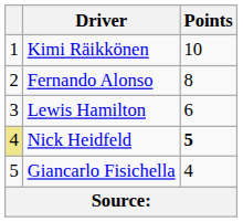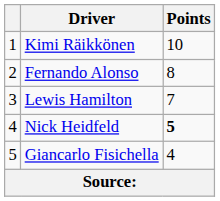 <table class="wikitable" style="font-size: 85%;">
 <tr>
 <th></th>
 <th>Driver</th>
 <th>Points</th>
 </tr>
 <tr>
 <td align="center">1</td>
 <td> <a href='#'>Kimi Räikkönen</a></td>
 <td>10</td>
 </tr>
 <tr>
 <td align="center">2</td>
 <td> <a href='#'>Fernando Alonso</a></td>
 <td>8</td>
 </tr>
 <tr>
 <td align="center">3</td>
 <td> <a href='#'>Lewis Hamilton</a></td>
-<td>6</td>
+<td>7</td>
 </tr>
 <tr>
-<td align="center" style="background: khaki;">4</td>
+<td align="center">4</td>
 <td> <a href='#'>Nick Heidfeld</a></td>
 <td><strong>5</strong></td>
 </tr>
 <tr>
 <td align="center">5</td>
 <td> <a href='#'>Giancarlo Fisichella</a></td>
 <td>4</td>
 </tr>
 <tr>
 <th colspan=3>Source:</th>
 </tr>
 </table>
